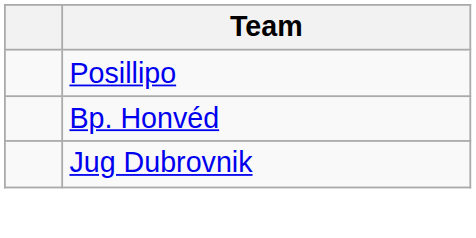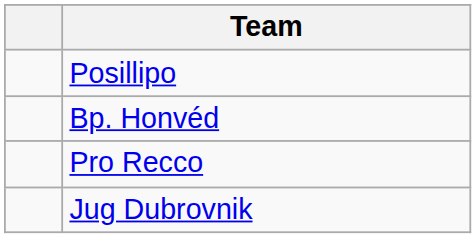 <table class="wikitable" style="text-align:center">
 <tr>
 <th width=25></th>
 <th width=220>Team</th>
 </tr>
 <tr>
 <td></td>
 <td align=left> <a href='#'>Posillipo</a></td>
 </tr>
 <tr>
 <td></td>
 <td align=left> <a href='#'>Bp. Honvéd</a></td>
 </tr>
 <tr>
 <td></td>
+<td align=left> <a href='#'>Pro Recco</a></td>
+</tr>
+<tr>
+<td></td>
 <td align=left> <a href='#'>Jug Dubrovnik</a></td>
 </tr>
 </table>
